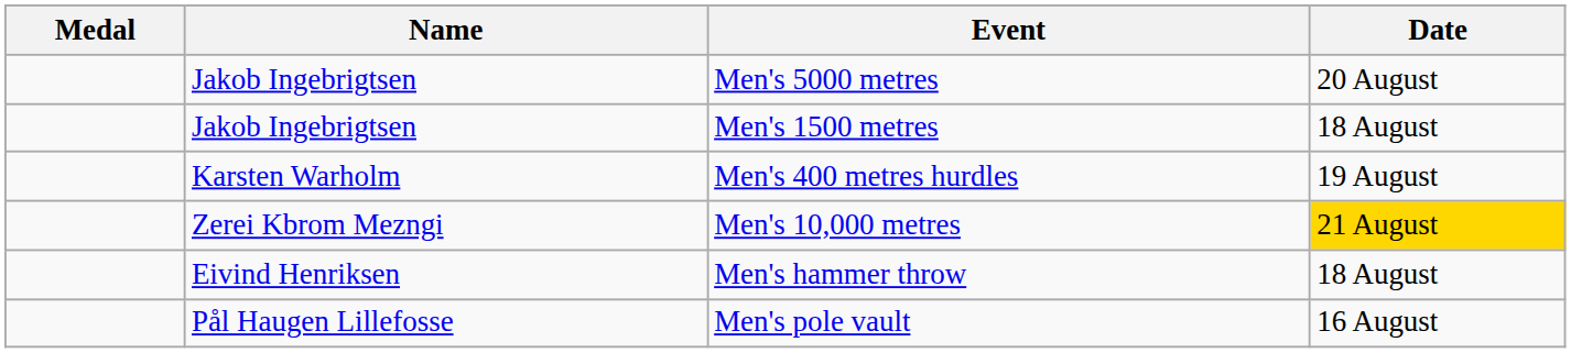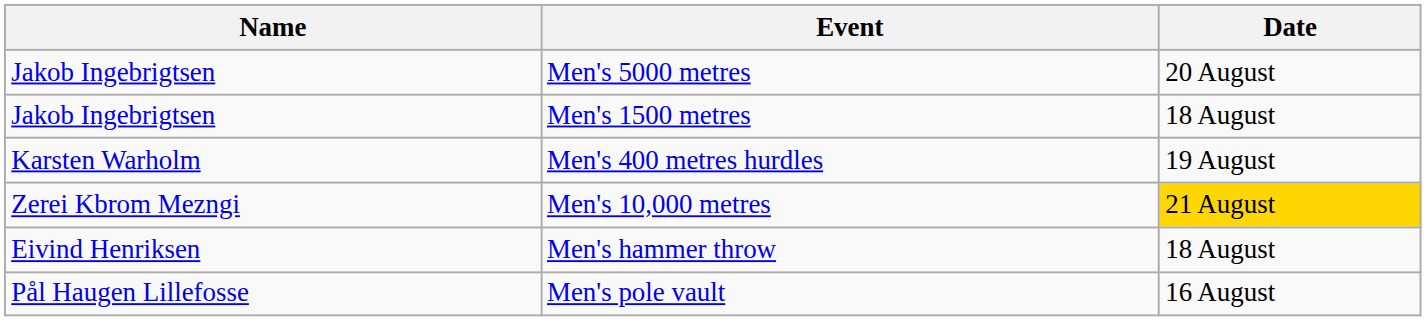 <table class="wikitable" style="font-size:90%" width=60%>
 <tr>
-<th>Medal</th>
 <th>Name</th>
 <th>Event</th>
 <th>Date</th>
 </tr>
 <tr>
-<td></td>
 <td><a href='#'>Jakob Ingebrigtsen</a></td>
 <td><a href='#'>Men's 5000 metres</a></td>
 <td>20 August</td>
 </tr>
 <tr>
-<td></td>
 <td><a href='#'>Jakob Ingebrigtsen</a></td>
 <td><a href='#'>Men's 1500 metres</a></td>
 <td>18 August</td>
 </tr>
 <tr>
-<td></td>
 <td><a href='#'>Karsten Warholm</a></td>
 <td><a href='#'>Men's 400 metres hurdles</a></td>
 <td>19 August</td>
 </tr>
 <tr>
-<td></td>
 <td><a href='#'>Zerei Kbrom Mezngi</a></td>
 <td><a href='#'>Men's 10,000 metres</a></td>
 <td style="background: gold;">21 August</td>
 </tr>
 <tr>
-<td></td>
 <td><a href='#'>Eivind Henriksen</a></td>
 <td><a href='#'>Men's hammer throw</a></td>
 <td>18 August</td>
 </tr>
 <tr>
-<td></td>
 <td><a href='#'>Pål Haugen Lillefosse</a></td>
 <td><a href='#'>Men's pole vault</a></td>
 <td>16 August</td>
 </tr>
 </table>
